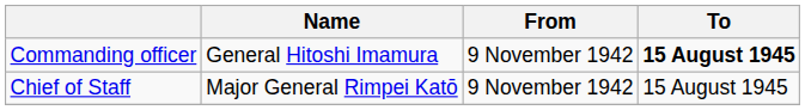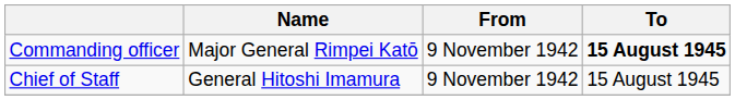 <table class=wikitable>
 <tr>
 <th></th>
 <th>Name</th>
 <th>From</th>
 <th>To</th>
 </tr>
 <tr>
 <td><a href='#'>Commanding officer</a></td>
-<td>General <a href='#'>Hitoshi Imamura</a></td>
+<td>Major General <a href='#'>Rimpei Katō</a></td>
 <td>9 November 1942</td>
 <td><strong>15 August 1945</strong></td>
 </tr>
 <tr>
 <td><a href='#'>Chief of Staff</a></td>
-<td>Major General <a href='#'>Rimpei Katō</a></td>
+<td>General <a href='#'>Hitoshi Imamura</a></td>
 <td>9 November 1942</td>
 <td>15 August 1945</td>
 </tr>
 <tr>
 </tr>
 </table>
